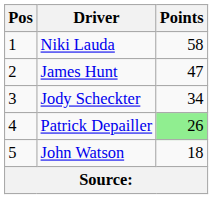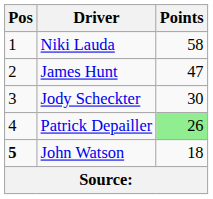 <table class="wikitable" style="font-size: 95%;">
 <tr>
 <th>Pos</th>
 <th>Driver</th>
 <th>Points</th>
 </tr>
 <tr>
 <td>1</td>
 <td> <a href='#'>Niki Lauda</a></td>
 <td align="right">58</td>
 </tr>
 <tr>
 <td>2</td>
 <td> <a href='#'>James Hunt</a></td>
 <td align="right">47</td>
 </tr>
 <tr>
 <td>3</td>
 <td> <a href='#'>Jody Scheckter</a></td>
-<td align="right">34</td>
+<td align="right">30</td>
 </tr>
 <tr>
 <td>4</td>
 <td> <a href='#'>Patrick Depailler</a></td>
 <td align="right" style="background: lightgreen;">26</td>
 </tr>
 <tr>
-<td>5</td>
+<td><strong>5</strong></td>
 <td> <a href='#'>John Watson</a></td>
 <td align="right">18</td>
 </tr>
 <tr>
 <th colspan=4>Source: </th>
 </tr>
 </table>
